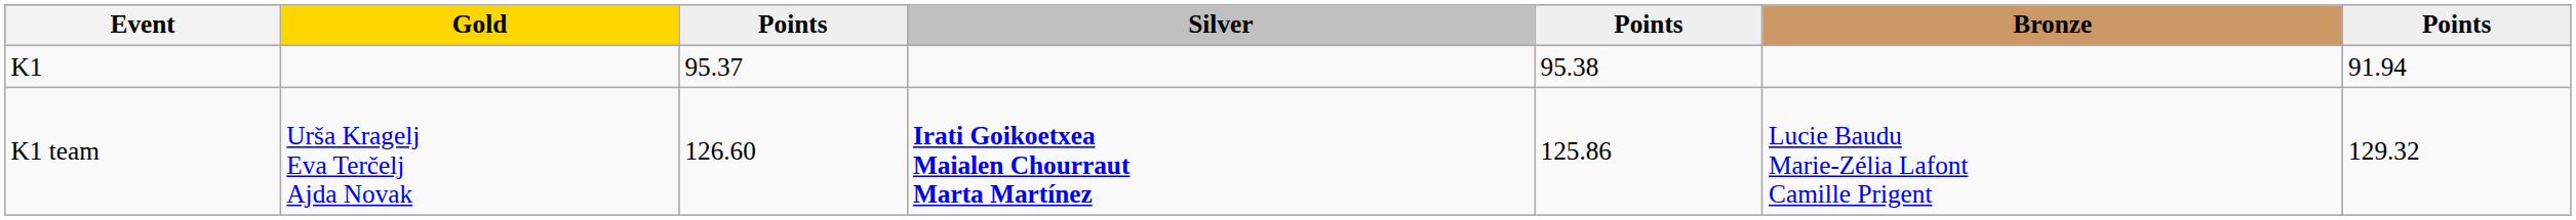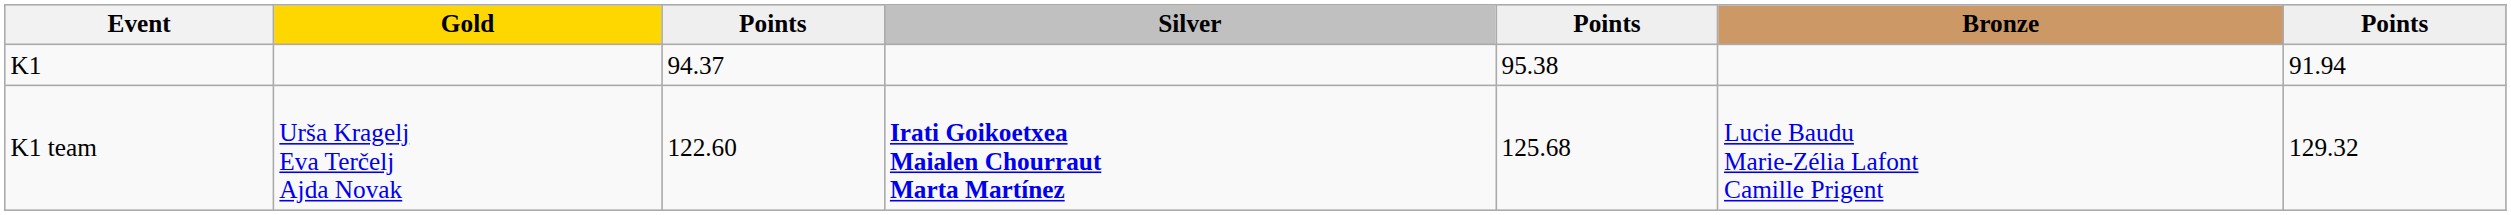 <table class="wikitable" width="100%">
 <tr>
 <th>Event</th>
 <td align="center" bgcolor="gold"><strong>Gold</strong></td>
 <td align="center" bgcolor="EFEFEF"><strong>Points</strong></td>
 <td align="center" bgcolor="silver"><strong>Silver</strong></td>
 <td align="center" bgcolor="EFEFEF"><strong>Points</strong></td>
 <td align="center" bgcolor="CC9966"><strong>Bronze</strong></td>
 <td align="center" bgcolor="EFEFEF"><strong>Points</strong></td>
 </tr>
 <tr>
 <td>K1</td>
 <td></td>
-<td>95.37</td>
+<td>94.37</td>
 <td></td>
 <td>95.38</td>
 <td></td>
 <td>91.94</td>
 </tr>
 <tr>
 <td>K1 team</td>
 <td><br><a href='#'>Urša Kragelj</a><br><a href='#'>Eva Terčelj</a><br><a href='#'>Ajda Novak</a></td>
-<td>126.60</td>
+<td>122.60</td>
 <td><strong><br><a href='#'>Irati Goikoetxea</a><br><a href='#'>Maialen Chourraut</a><br><a href='#'>Marta Martínez</a></strong></td>
-<td>125.86</td>
+<td>125.68</td>
 <td><br><a href='#'>Lucie Baudu</a><br><a href='#'>Marie-Zélia Lafont</a><br><a href='#'>Camille Prigent</a></td>
 <td>129.32</td>
 </tr>
 </table>
